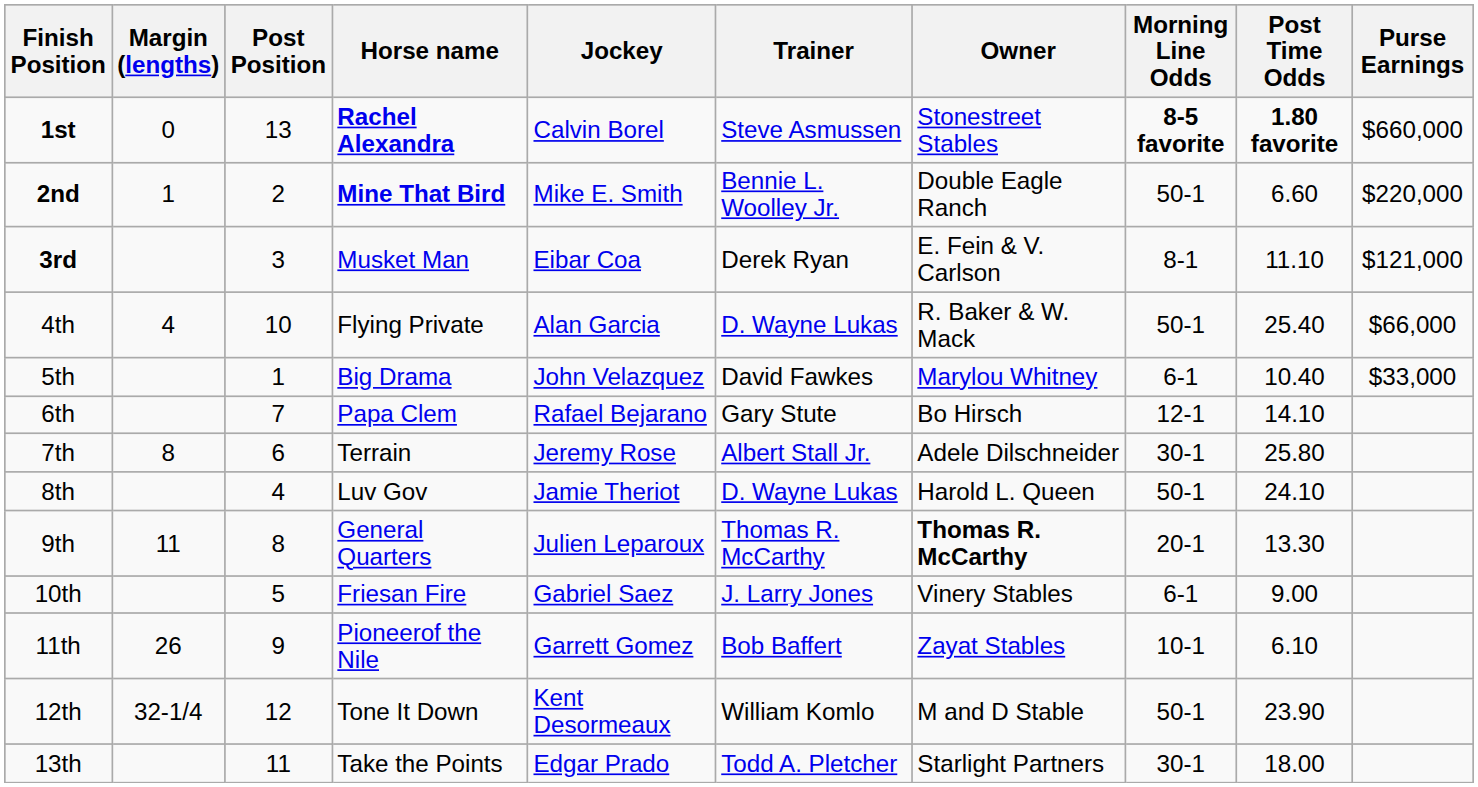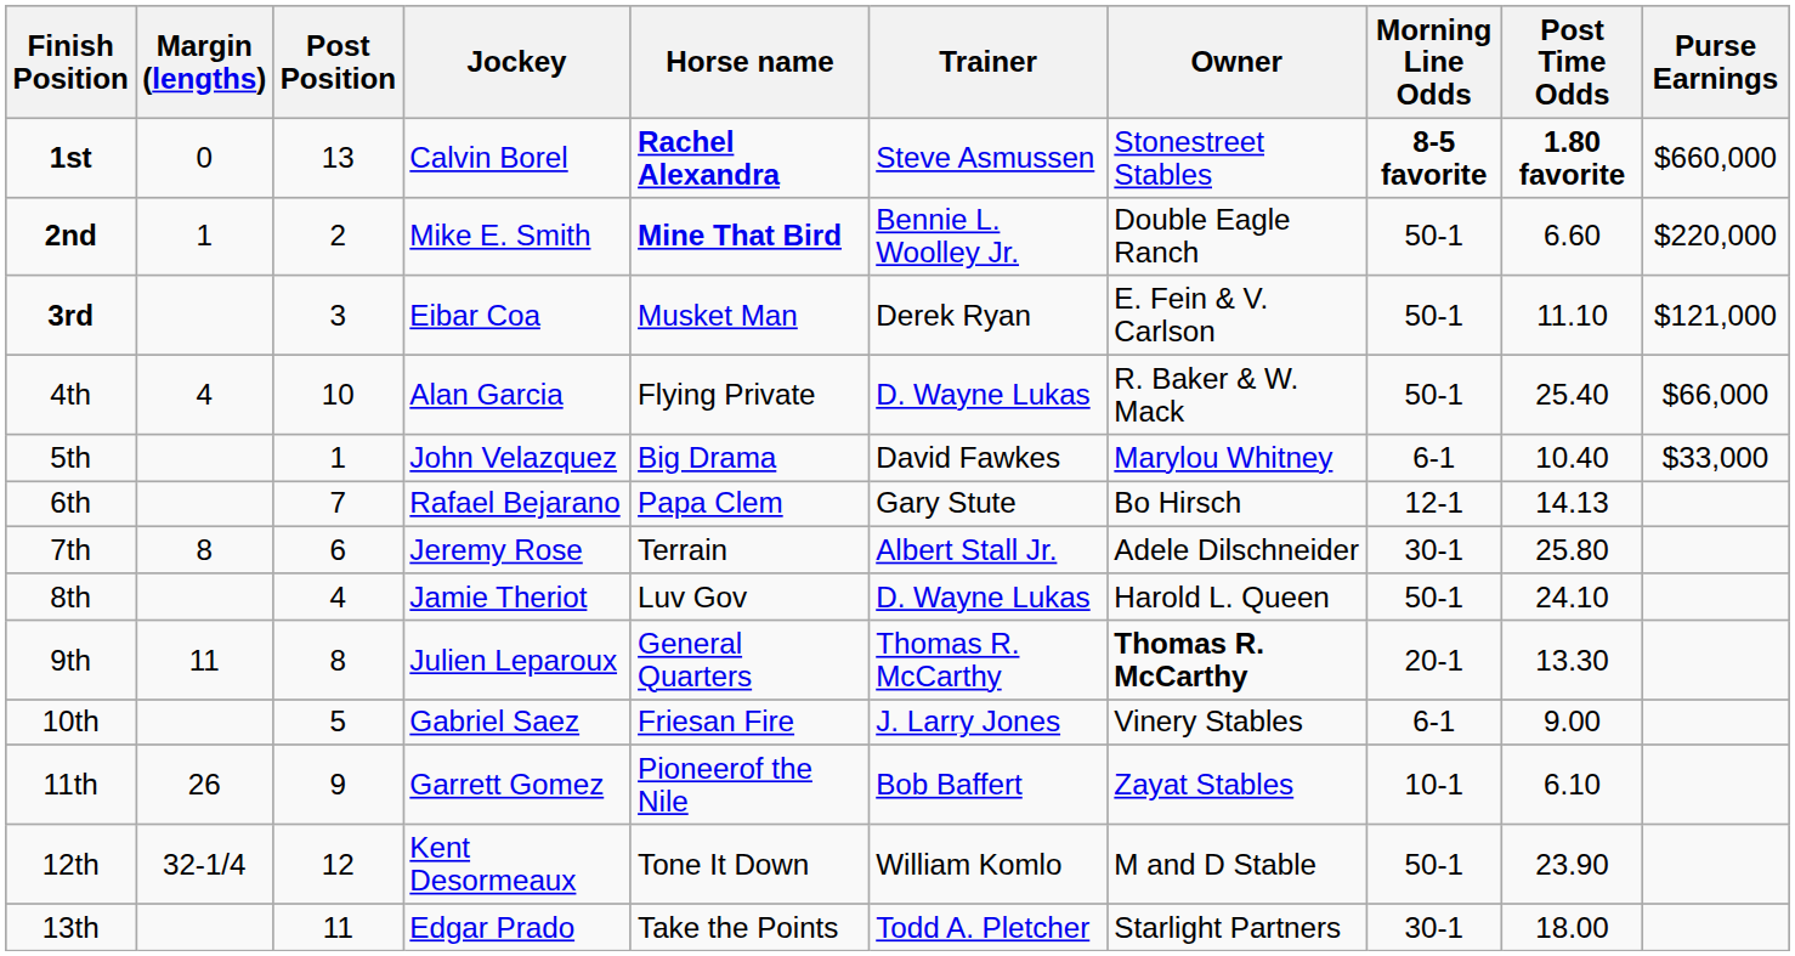 <table class="wikitable sortable" | border="2" cellpadding="1" style="border-collapse: collapse; font-size:90%">
 <tr>
 <th width="45px">Finish <br> Position</th>
 <th width="45px">Margin<br> <span>(<a href='#'>lengths</a>)</span></th>
 <th width="40px">Post <br> Position</th>
+<th width="105px">Jockey</th>
 <th width="110px">Horse name</th>
-<th width="105px">Jockey</th>
 <th width="110px">Trainer</th>
 <th width="120px">Owner</th>
 <th width="60px">Morning Line<br> Odds</th>
 <th width="62px">Post Time <br> Odds</th>
 <th width="65px">Purse <br> Earnings</th>
 </tr>
 <tr>
 <td align=center><strong>1<span>st</span></strong></td>
 <td align=center>0</td>
 <td align=center>13</td>
+<td><a href='#'>Calvin Borel</a></td>
 <td><strong><a href='#'>Rachel Alexandra</a></strong></td>
-<td><a href='#'>Calvin Borel</a></td>
 <td><a href='#'>Steve Asmussen</a></td>
 <td><a href='#'>Stonestreet Stables</a></td>
 <td align=center><strong>8-5 <br> <span>favorite</span></strong></td>
 <td align=center><strong>1.80 <br> <span>favorite</span></strong></td>
 <td align=center>$660,000</td>
 </tr>
 <tr>
 <td align=center><strong>2<span>nd</span></strong></td>
 <td align=center>1</td>
 <td align=center>2</td>
+<td><a href='#'>Mike E. Smith</a></td>
 <td><strong><a href='#'>Mine That Bird</a></strong></td>
-<td><a href='#'>Mike E. Smith</a></td>
 <td><a href='#'>Bennie L. Woolley Jr.</a></td>
 <td>Double Eagle Ranch</td>
 <td align=center>50-1</td>
 <td align=center>6.60</td>
 <td align=center>$220,000</td>
 </tr>
 <tr>
 <td align=center><strong>3<span>rd</span></strong></td>
 <td align=center></td>
 <td align=center>3</td>
+<td><a href='#'>Eibar Coa</a></td>
 <td><a href='#'>Musket Man</a></td>
-<td><a href='#'>Eibar Coa</a></td>
 <td>Derek Ryan</td>
 <td>E. Fein & V. Carlson</td>
-<td align=center>8-1</td>
+<td align=center>50-1</td>
 <td align=center>11.10</td>
 <td align=center>$121,000</td>
 </tr>
 <tr>
 <td align=center>4<span>th</span></td>
 <td align=center>4</td>
 <td align=center>10</td>
+<td><a href='#'>Alan Garcia</a></td>
 <td>Flying Private</td>
-<td><a href='#'>Alan Garcia</a></td>
 <td><a href='#'>D. Wayne Lukas</a></td>
 <td>R. Baker & W. Mack</td>
 <td align=center>50-1</td>
 <td align=center>25.40</td>
 <td align=center>$66,000</td>
 </tr>
 <tr>
 <td align=center>5<span>th</span></td>
 <td align=center></td>
 <td align=center>1</td>
+<td><a href='#'>John Velazquez</a></td>
 <td><a href='#'>Big Drama</a></td>
-<td><a href='#'>John Velazquez</a></td>
 <td>David Fawkes</td>
 <td><a href='#'>Marylou Whitney</a></td>
 <td align=center>6-1</td>
 <td align=center>10.40</td>
 <td align=center>$33,000</td>
 </tr>
 <tr>
 <td align=center>6<span>th</span></td>
 <td align=center></td>
 <td align=center>7</td>
+<td><a href='#'>Rafael Bejarano</a></td>
 <td><a href='#'>Papa Clem</a></td>
-<td><a href='#'>Rafael Bejarano</a></td>
 <td>Gary Stute</td>
 <td>Bo Hirsch</td>
 <td align=center>12-1</td>
-<td align=center>14.10</td>
+<td align=center>14.13</td>
 <td></td>
 </tr>
 <tr>
 <td align=center>7<span>th</span></td>
 <td align=center>8</td>
 <td align=center>6</td>
+<td><a href='#'>Jeremy Rose</a></td>
 <td>Terrain</td>
-<td><a href='#'>Jeremy Rose</a></td>
 <td><a href='#'>Albert Stall Jr.</a></td>
 <td>Adele Dilschneider</td>
 <td align=center>30-1</td>
 <td align=center>25.80</td>
 <td></td>
 </tr>
 <tr>
 <td align=center>8<span>th</span></td>
 <td align=center></td>
 <td align=center>4</td>
+<td><a href='#'>Jamie Theriot</a></td>
 <td>Luv Gov</td>
-<td><a href='#'>Jamie Theriot</a></td>
 <td><a href='#'>D. Wayne Lukas</a></td>
 <td>Harold L. Queen</td>
 <td align=center>50-1</td>
 <td align=center>24.10</td>
 <td></td>
 </tr>
 <tr>
 <td align=center>9<span>th</span></td>
 <td align=center>11</td>
 <td align=center>8</td>
+<td><a href='#'>Julien Leparoux</a></td>
 <td><a href='#'>General Quarters</a></td>
-<td><a href='#'>Julien Leparoux</a></td>
 <td><a href='#'>Thomas R. McCarthy</a></td>
 <td><strong>Thomas R. McCarthy</strong></td>
 <td align=center>20-1</td>
 <td align=center>13.30</td>
 <td></td>
 </tr>
 <tr>
 <td align=center>10<span>th</span></td>
 <td align=center></td>
 <td align=center>5</td>
+<td><a href='#'>Gabriel Saez</a></td>
 <td><a href='#'>Friesan Fire</a></td>
-<td><a href='#'>Gabriel Saez</a></td>
 <td><a href='#'>J. Larry Jones</a></td>
 <td>Vinery Stables</td>
 <td align=center>6-1</td>
 <td align=center>9.00</td>
 <td></td>
 </tr>
 <tr>
 <td align=center>11<span>th</span></td>
 <td align=center>26</td>
 <td align=center>9</td>
+<td><a href='#'>Garrett Gomez</a></td>
 <td><a href='#'>Pioneerof the Nile</a></td>
-<td><a href='#'>Garrett Gomez</a></td>
 <td><a href='#'>Bob Baffert</a></td>
 <td><a href='#'>Zayat Stables</a></td>
 <td align=center>10-1</td>
 <td align=center>6.10</td>
 <td></td>
 </tr>
 <tr>
 <td align=center>12<span>th</span></td>
 <td align=center>32-1/4</td>
 <td align=center>12</td>
+<td><a href='#'>Kent Desormeaux</a></td>
 <td>Tone It Down</td>
-<td><a href='#'>Kent Desormeaux</a></td>
 <td>William Komlo</td>
 <td>M and D Stable</td>
 <td align=center>50-1</td>
 <td align=center>23.90</td>
 <td></td>
 </tr>
 <tr>
 <td align=center>13<span>th</span></td>
 <td align=center></td>
 <td align=center>11</td>
+<td><a href='#'>Edgar Prado</a></td>
 <td>Take the Points</td>
-<td><a href='#'>Edgar Prado</a></td>
 <td><a href='#'>Todd A. Pletcher</a></td>
 <td>Starlight Partners</td>
 <td align=center>30-1</td>
 <td align=center>18.00</td>
 <td></td>
 </tr>
 </table>
